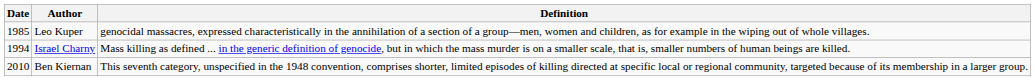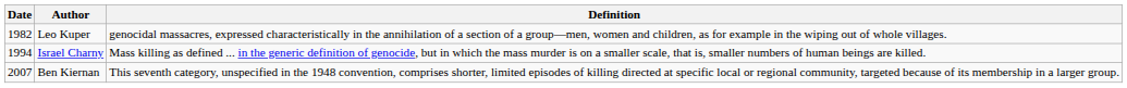 <table class="wikitable">
 <tr>
 <th>Date</th>
 <th>Author</th>
 <th>Definition</th>
 </tr>
 <tr>
-<td>1985</td>
+<td>1982</td>
 <td>Leo Kuper</td>
 <td>genocidal massacres, expressed characteristically in the annihilation of a section of a group—men, women and children, as for example in the wiping out of whole villages.</td>
 </tr>
 <tr>
 <td>1994</td>
 <td><a href='#'>Israel Charny</a></td>
 <td>Mass killing as defined ... <a href='#'>in the generic definition of genocide</a>, but in which the mass murder is on a smaller scale, that is, smaller numbers of human beings are killed.</td>
 </tr>
 <tr>
-<td>2010</td>
+<td>2007</td>
 <td>Ben Kiernan</td>
 <td>This seventh category, unspecified in the 1948 convention, comprises shorter, limited episodes of killing directed at specific local or regional community, targeted because of its membership in a larger group.</td>
 </tr>
 </table>
